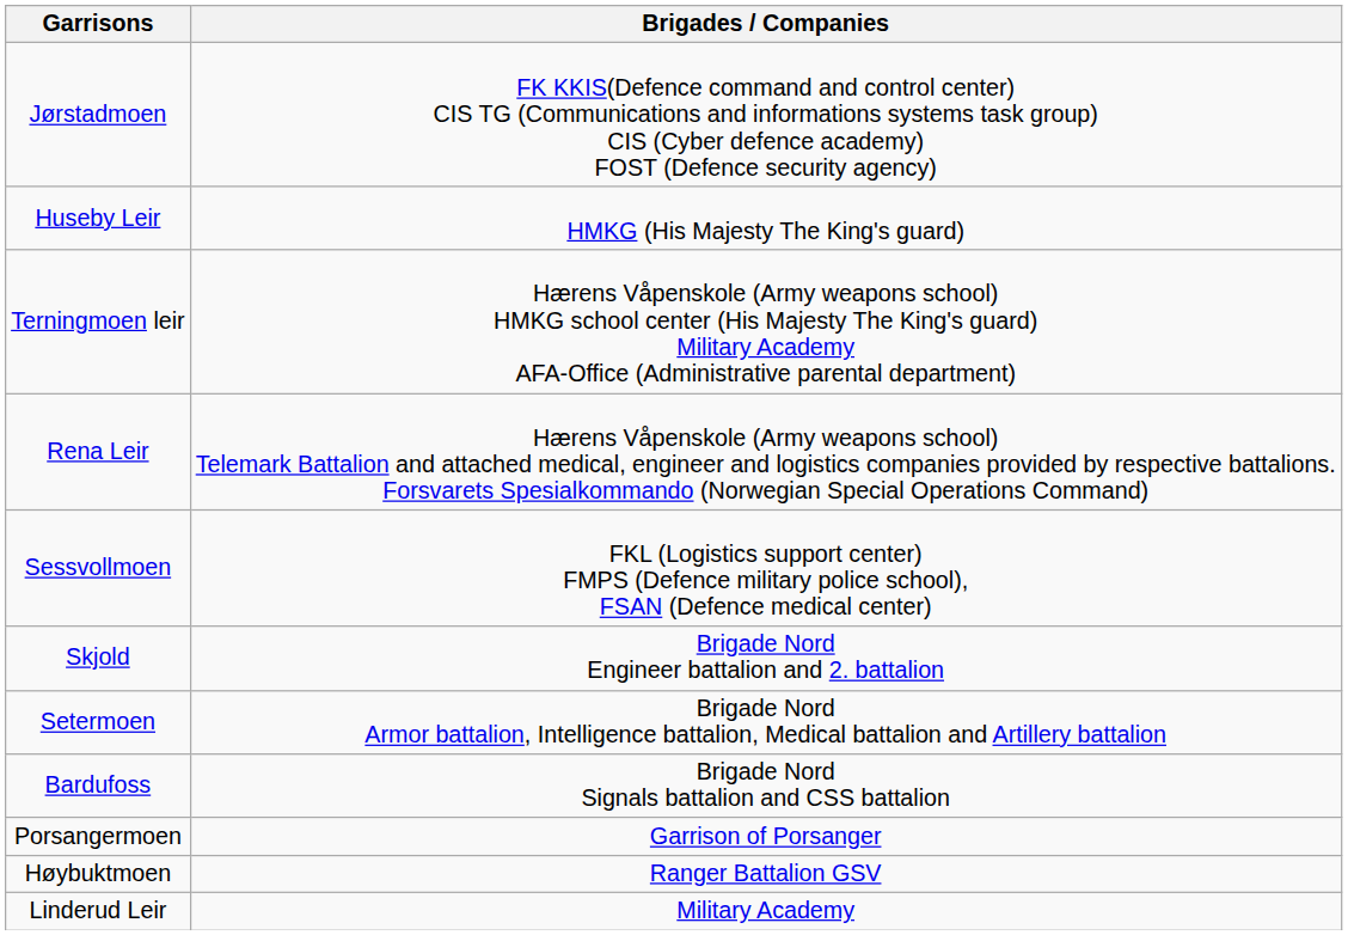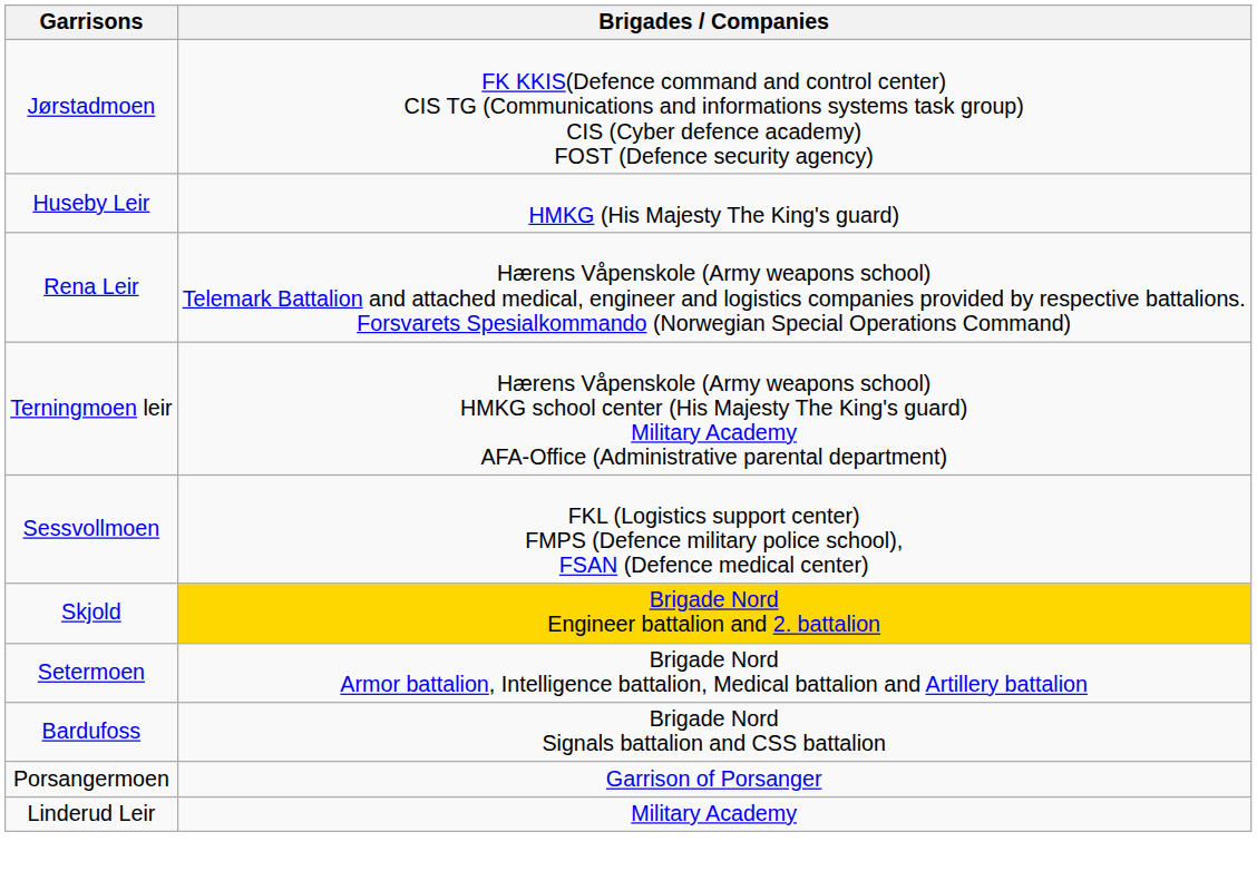 <table class="wikitable">
 <tr style="background:#e9e9e9;">
 <th>Garrisons</th>
 <th>Brigades / Companies</th>
 </tr>
 <tr>
 <td style="text-align:center;"><a href='#'>Jørstadmoen</a></td>
 <td style="text-align:center;"><br><a href='#'>FK KKIS</a>(Defence command and control center)<br>CIS TG (Communications and informations systems task group)<br>CIS (Cyber defence academy)<br>FOST (Defence security agency)</td>
 </tr>
 <tr>
 <td style="text-align:center;"><a href='#'>Huseby Leir</a></td>
 <td style="text-align:center;"><br><a href='#'>HMKG</a> (His Majesty The King's guard)</td>
 </tr>
 <tr>
+<td style="text-align:center;"><a href='#'>Rena Leir</a></td>
+<td style="text-align:center;"><br>Hærens Våpenskole (Army weapons school)<br><a href='#'>Telemark Battalion</a> and attached medical, engineer and logistics companies provided by respective battalions.<br><a href='#'>Forsvarets Spesialkommando</a> (Norwegian Special Operations Command)</td>
+</tr>
+<tr>
 <td style="text-align:center;"><a href='#'>Terningmoen</a> leir</td>
 <td style="text-align:center;"><br>Hærens Våpenskole (Army weapons school)<br>HMKG school center (His Majesty The King's guard)<br><a href='#'>Military Academy</a><br>AFA-Office (Administrative parental department)</td>
-</tr>
-<tr>
-<td style="text-align:center;"><a href='#'>Rena Leir</a></td>
-<td style="text-align:center;"><br>Hærens Våpenskole (Army weapons school)<br><a href='#'>Telemark Battalion</a> and attached medical, engineer and logistics companies provided by respective battalions.<br><a href='#'>Forsvarets Spesialkommando</a> (Norwegian Special Operations Command)</td>
 </tr>
 <tr>
 <td style="text-align:center;"><a href='#'>Sessvollmoen</a></td>
 <td style="text-align:center;"><br>FKL (Logistics support center)<br>FMPS (Defence military police school),<br><a href='#'>FSAN</a> (Defence medical center)</td>
 </tr>
 <tr>
 <td style="text-align:center;"><a href='#'>Skjold</a></td>
-<td style="text-align:center;"><a href='#'>Brigade Nord</a><br>Engineer battalion and <a href='#'>2. battalion</a></td>
+<td style="background: gold; text-align:center;"><a href='#'>Brigade Nord</a><br>Engineer battalion and <a href='#'>2. battalion</a></td>
 </tr>
 <tr>
 <td style="text-align:center;"><a href='#'>Setermoen</a></td>
 <td style="text-align:center;">Brigade Nord<br><a href='#'>Armor battalion</a>, Intelligence battalion, Medical battalion and <a href='#'>Artillery battalion</a></td>
 </tr>
 <tr>
 <td style="text-align:center;"><a href='#'>Bardufoss</a></td>
 <td style="text-align:center;">Brigade Nord<br>Signals battalion and CSS battalion</td>
 </tr>
 <tr>
 <td style="text-align:center;">Porsangermoen</td>
 <td style="text-align:center;"><a href='#'>Garrison of Porsanger</a></td>
 </tr>
 <tr>
-<td style="text-align:center;">Høybuktmoen</td>
-<td style="text-align:center;"><a href='#'>Ranger Battalion GSV</a></td>
-</tr>
-<tr>
 <td style="text-align:center;">Linderud Leir</td>
 <td style="text-align:center;"><a href='#'>Military Academy</a></td>
 </tr>
 </table>
